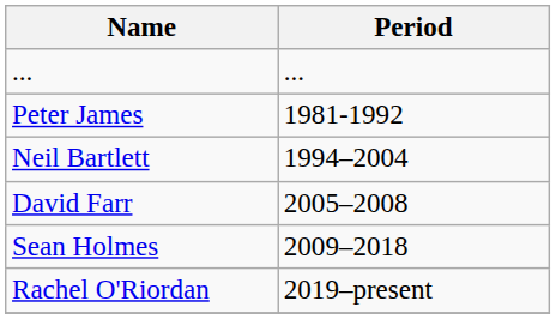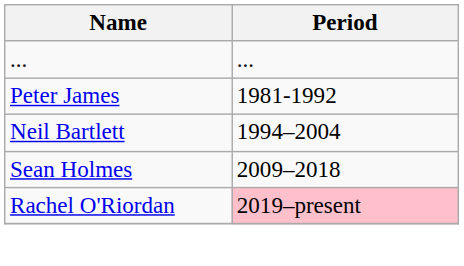 <table width="25%" class="wikitable">
 <tr>
 <th width="50%">Name</th>
 <th width="50%">Period</th>
 </tr>
 <tr>
 <td>...</td>
 <td>...</td>
 </tr>
 <tr>
 <td><a href='#'>Peter James</a></td>
 <td>1981-1992</td>
 </tr>
 <tr>
 <td><a href='#'>Neil Bartlett</a></td>
 <td>1994–2004</td>
 </tr>
 <tr>
-<td><a href='#'>David Farr</a></td>
-<td>2005–2008</td>
-</tr>
-<tr>
 <td><a href='#'>Sean Holmes</a></td>
 <td>2009–2018</td>
 </tr>
 <tr>
 <td><a href='#'>Rachel O'Riordan</a></td>
-<td>2019–present</td>
+<td style="background: pink;">2019–present</td>
 </tr>
 <tr>
 </tr>
 </table>
